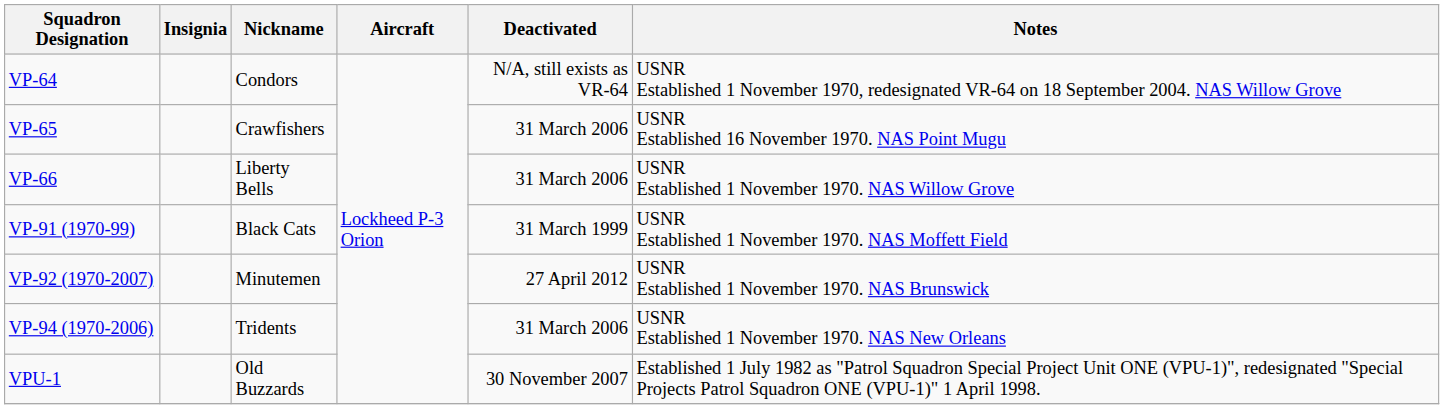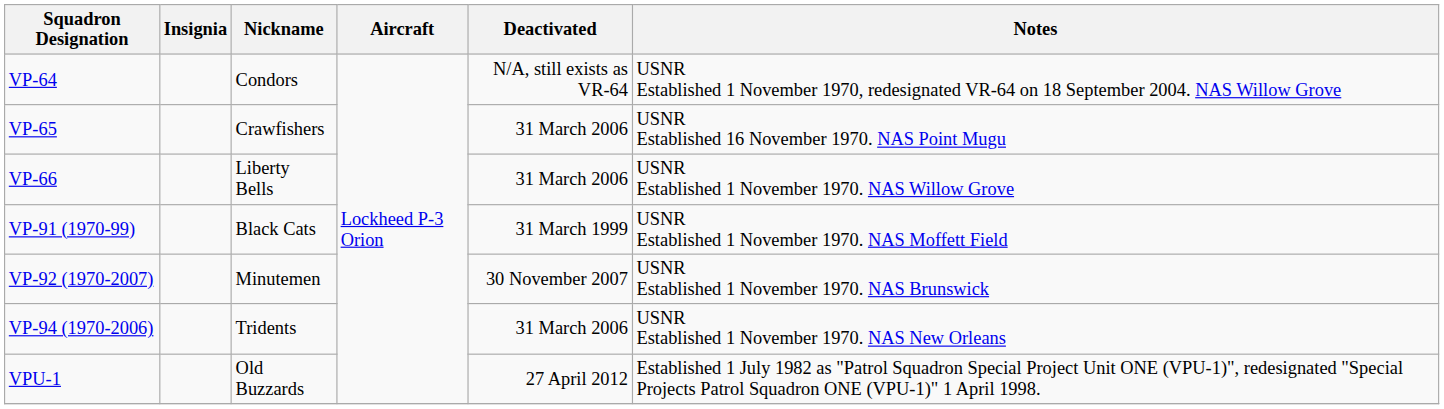 <table class="wikitable sortable">
 <tr>
 <th>Squadron Designation</th>
 <th>Insignia</th>
 <th>Nickname</th>
 <th>Aircraft</th>
 <th>Deactivated</th>
 <th>Notes</th>
 </tr>
 <tr>
 <td><a href='#'>VP-64</a></td>
 <td></td>
 <td>Condors</td>
 <td rowspan="7"><a href='#'>Lockheed P-3 Orion</a></td>
 <td style="text-align:right;">N/A, still exists as VR-64</td>
 <td>USNR<br>Established 1 November 1970, redesignated VR-64 on 18 September 2004. <a href='#'>NAS Willow Grove</a></td>
 </tr>
 <tr>
 <td><a href='#'>VP-65</a></td>
 <td></td>
 <td>Crawfishers</td>
 <td style="text-align:right;">31 March 2006</td>
 <td>USNR<br> Established 16 November 1970. <a href='#'>NAS Point Mugu</a></td>
 </tr>
 <tr>
 <td><a href='#'>VP-66</a></td>
 <td></td>
 <td>Liberty Bells</td>
 <td style="text-align:right;">31 March 2006</td>
 <td>USNR<br>Established 1 November 1970. <a href='#'>NAS Willow Grove</a></td>
 </tr>
 <tr>
 <td><a href='#'>VP-91 (1970-99)</a></td>
 <td></td>
 <td>Black Cats</td>
 <td style="text-align:right;">31 March 1999</td>
 <td>USNR<br>Established 1 November 1970. <a href='#'>NAS Moffett Field</a></td>
 </tr>
 <tr>
 <td><a href='#'>VP-92 (1970-2007)</a></td>
 <td></td>
 <td>Minutemen</td>
-<td style="text-align:right;">27 April 2012</td>
+<td style="text-align:right;">30 November 2007</td>
 <td>USNR<br>Established 1 November 1970. <a href='#'>NAS Brunswick</a></td>
 </tr>
 <tr>
 <td><a href='#'>VP-94 (1970-2006)</a></td>
 <td></td>
 <td>Tridents</td>
 <td style="text-align:right;">31 March 2006</td>
 <td>USNR<br>Established 1 November 1970. <a href='#'>NAS New Orleans</a></td>
 </tr>
 <tr>
 <td><a href='#'>VPU-1</a></td>
 <td></td>
 <td>Old Buzzards</td>
-<td style="text-align:right;">30 November 2007</td>
+<td style="text-align:right;">27 April 2012</td>
 <td>Established 1 July 1982 as "Patrol Squadron Special Project Unit ONE (VPU-1)", redesignated "Special Projects Patrol Squadron ONE (VPU-1)" 1 April 1998.</td>
 </tr>
 <tr>
 </tr>
 </table>
